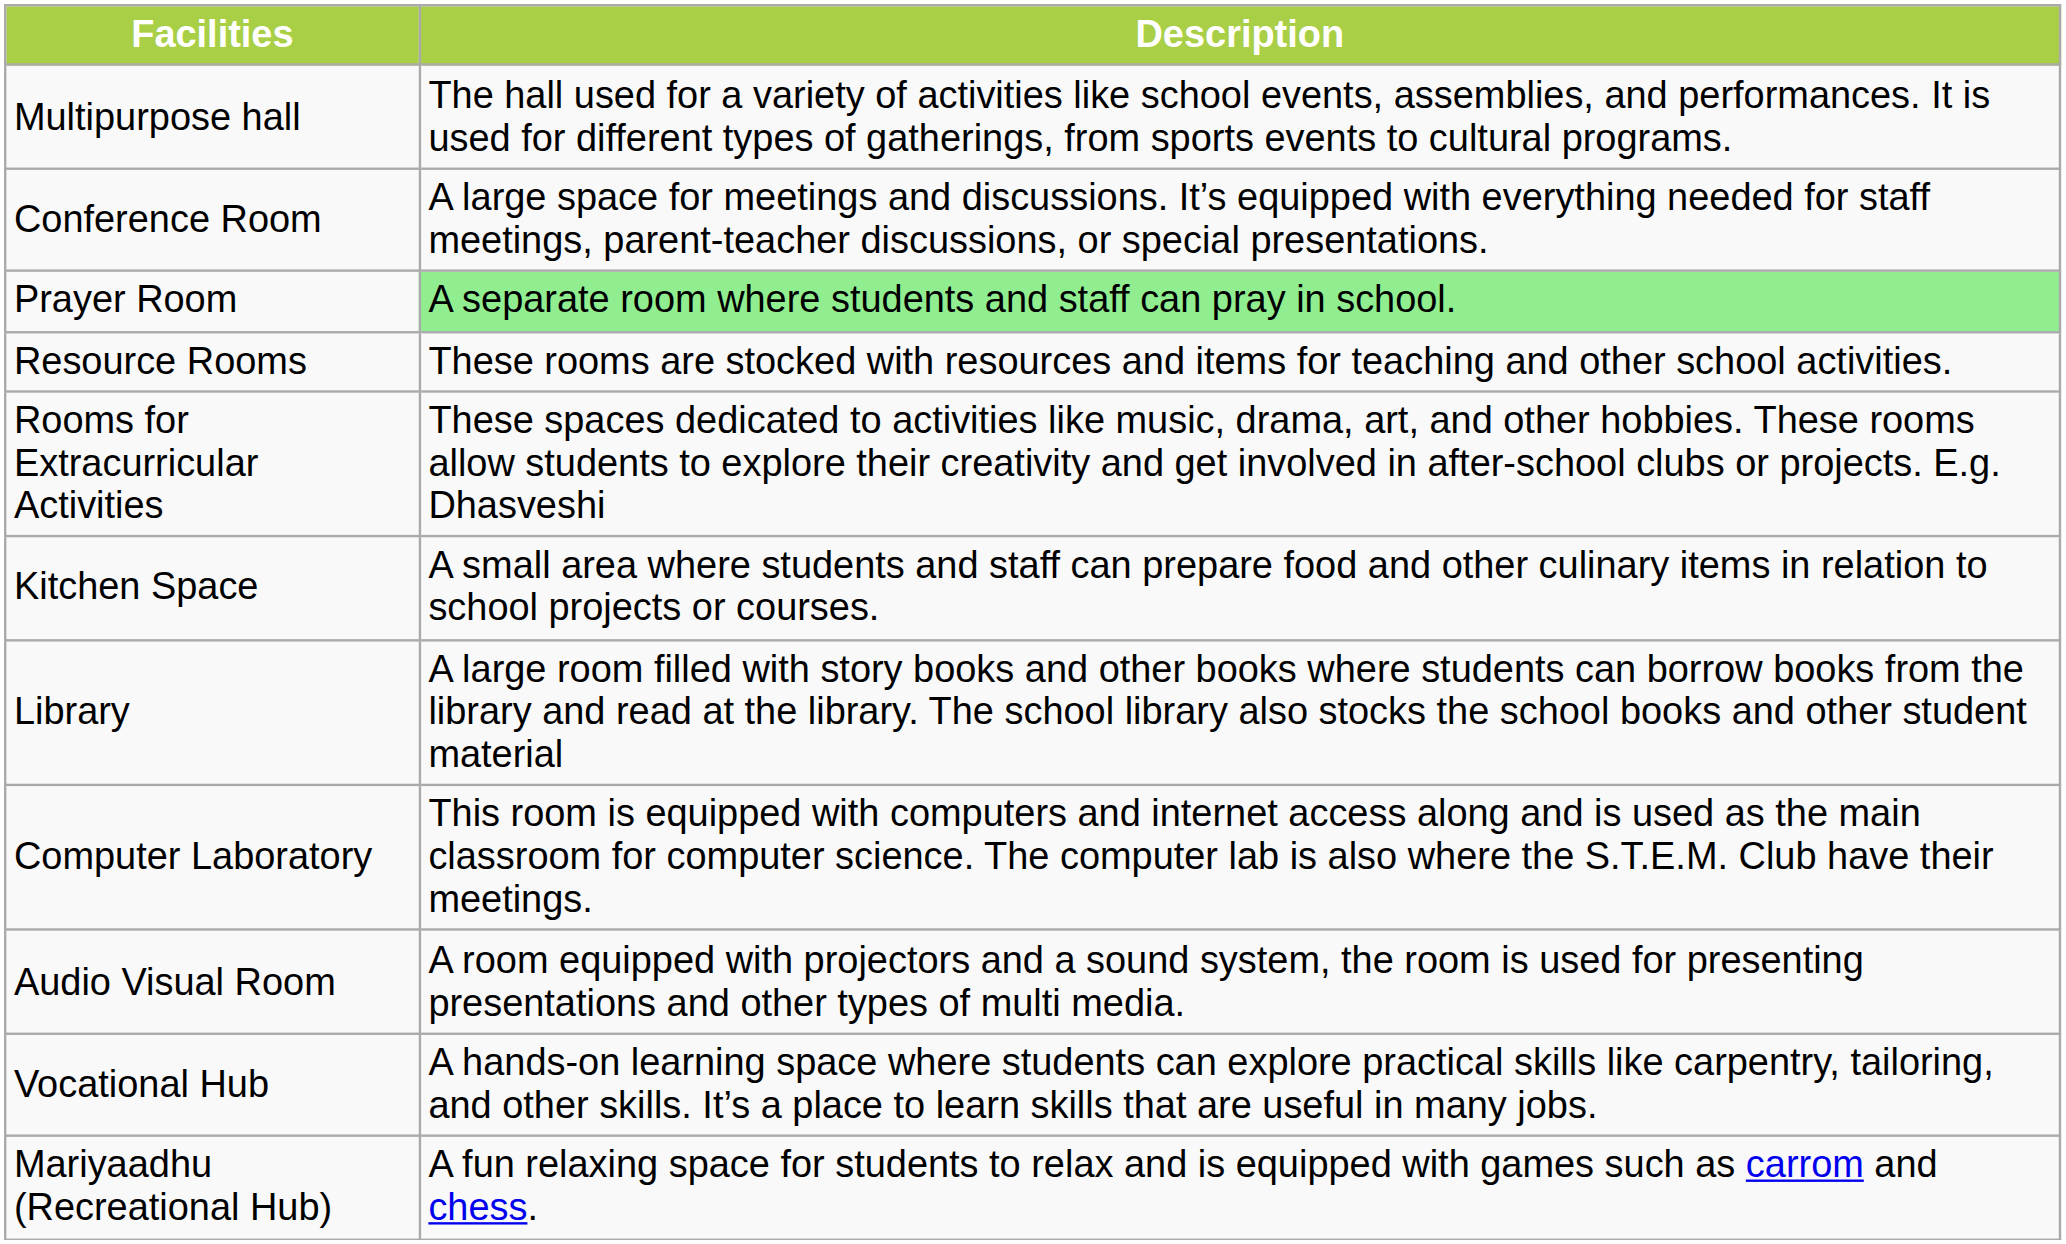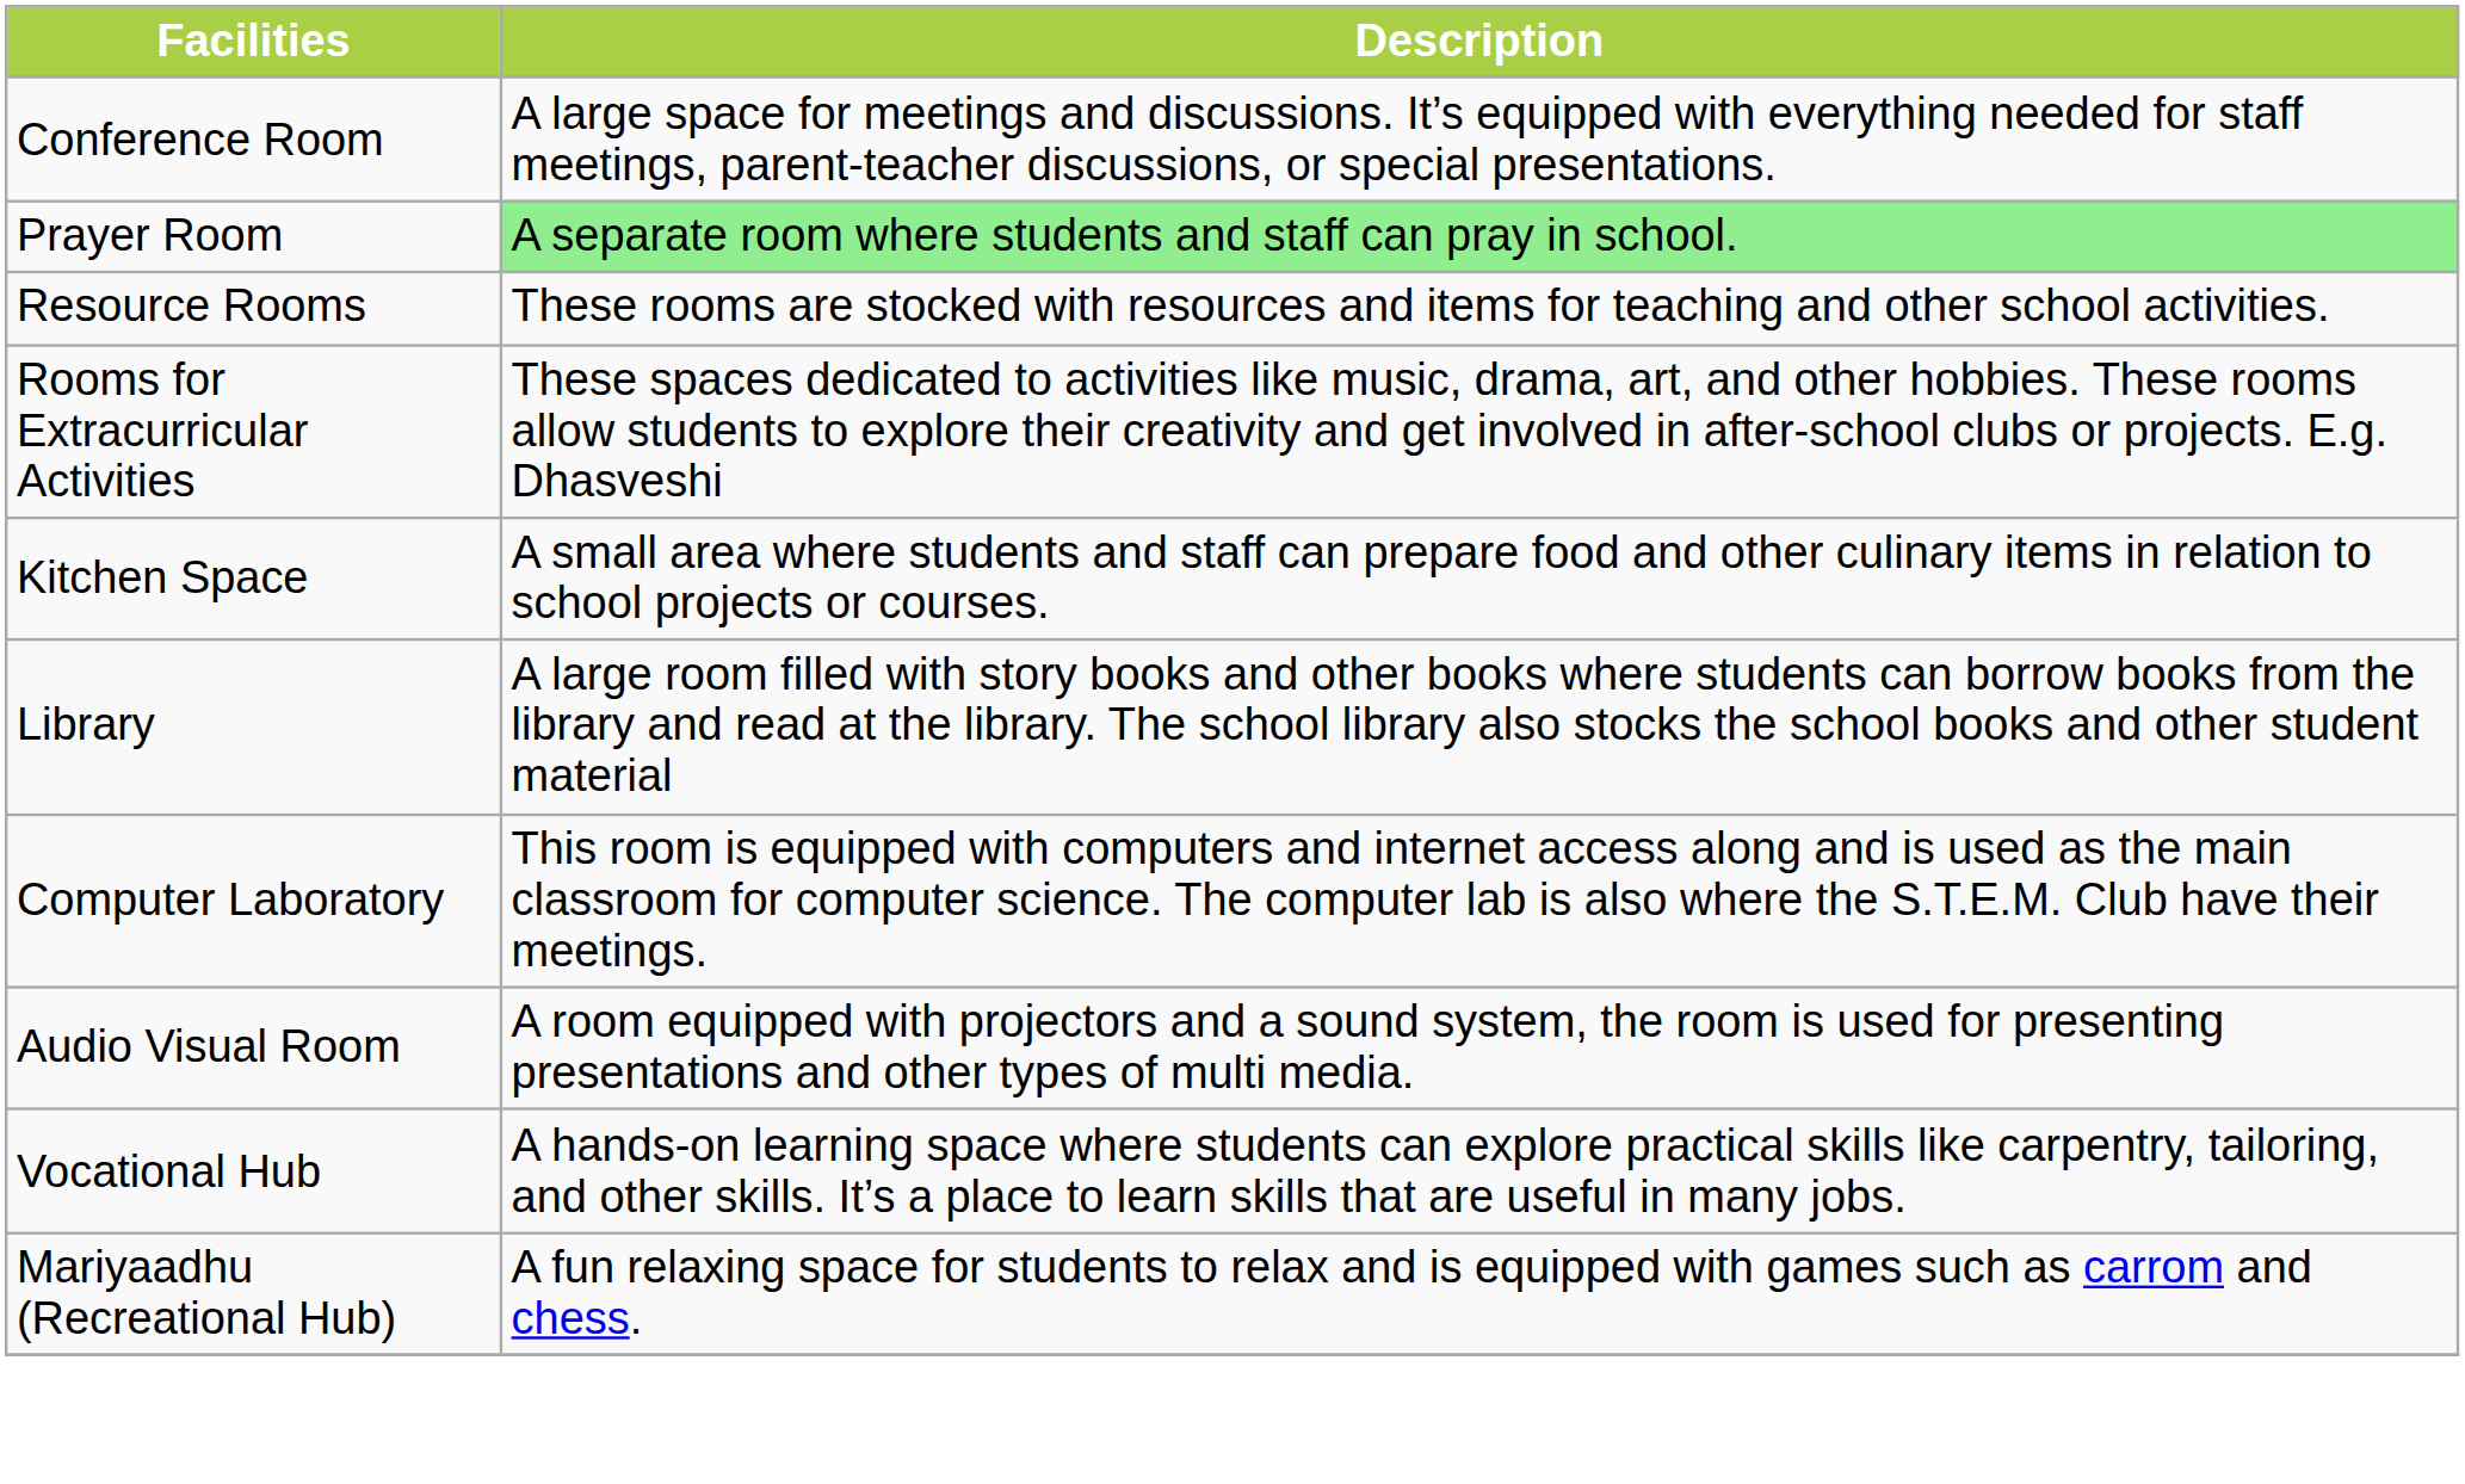 <table class="wikitable">
 <tr>
 <th style="background:#a9cf46; color:white;">Facilities</th>
 <th style="background:#a9cf46; color:white;">Description</th>
-</tr>
-<tr>
-<td>Multipurpose hall</td>
-<td>The hall used for a variety of activities like school events, assemblies, and performances. It is used for different types of gatherings, from sports events to cultural programs.</td>
 </tr>
 <tr>
 <td>Conference Room </td>
 <td>A large space for meetings and discussions. It’s equipped with everything needed for staff meetings, parent-teacher discussions, or special presentations.</td>
 </tr>
 <tr>
 <td>Prayer Room</td>
 <td style="background: lightgreen;">A separate room where students and staff can pray in school.</td>
 </tr>
 <tr>
 <td>Resource Rooms</td>
 <td>These rooms are stocked with resources and items for teaching and other school activities.</td>
 </tr>
 <tr>
 <td>Rooms for Extracurricular Activities</td>
 <td>These spaces dedicated to activities like music, drama, art, and other hobbies. These rooms allow students to explore their creativity and get involved in after-school clubs or projects. E.g. Dhasveshi</td>
 </tr>
 <tr>
 <td>Kitchen Space</td>
 <td>A small area where students and staff can prepare food and other culinary items in relation to school projects or courses.</td>
 </tr>
 <tr>
 <td>Library</td>
 <td>A large room filled with story books and other books where students can borrow books from the library and read at the library. The school library also stocks the school books and other student material</td>
 </tr>
 <tr>
 <td>Computer Laboratory</td>
 <td>This room is equipped with computers and internet access along and is used as the main classroom for computer science. The computer lab is also where the S.T.E.M. Club have their meetings.</td>
 </tr>
 <tr>
 <td>Audio Visual Room</td>
 <td>A room equipped with projectors and a sound system, the room is used for presenting presentations and other types of multi media.</td>
 </tr>
 <tr>
 <td>Vocational Hub</td>
 <td>A hands-on learning space where students can explore practical skills like carpentry, tailoring, and other skills. It’s a place to learn skills that are useful in many jobs.</td>
 </tr>
 <tr>
 <td>Mariyaadhu (Recreational Hub)</td>
 <td>A fun relaxing space for students to relax and is equipped with games such as <a href='#'>carrom</a> and <a href='#'>chess</a>.</td>
 </tr>
 <tr>
 </tr>
 </table>
